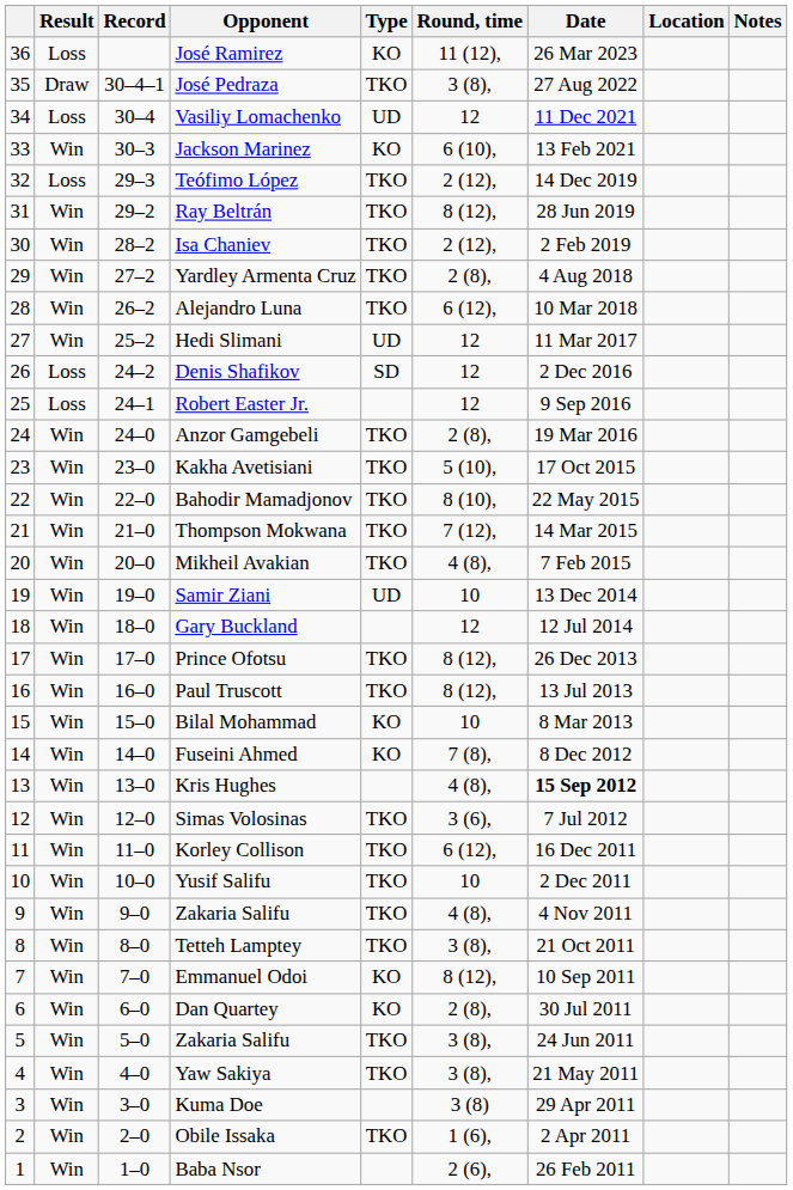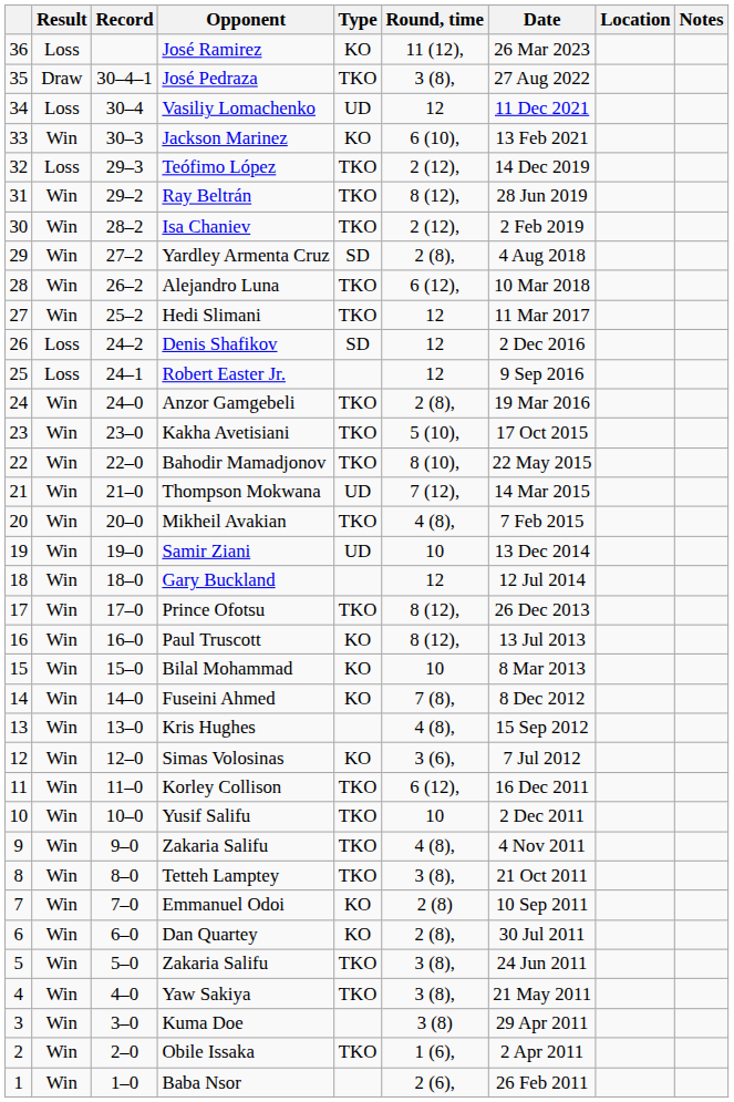 <table class="wikitable" style="text-align:center">
 <tr>
 <th></th>
 <th>Result</th>
 <th>Record</th>
 <th>Opponent</th>
 <th>Type</th>
 <th>Round, time</th>
 <th>Date</th>
 <th>Location</th>
 <th>Notes</th>
 </tr>
 <tr>
 <td>36</td>
 <td>Loss</td>
 <td></td>
 <td style="text-align:left;"><a href='#'>José Ramirez</a></td>
 <td>KO</td>
 <td>11 (12), </td>
 <td>26 Mar 2023</td>
 <td style="text-align:left;"></td>
 <td></td>
 </tr>
 <tr>
 <td>35</td>
 <td>Draw</td>
 <td>30–4–1</td>
 <td style="text-align:left;"><a href='#'>José Pedraza</a></td>
 <td>TKO</td>
 <td>3 (8), </td>
 <td>27 Aug 2022</td>
 <td style="text-align:left;"></td>
 <td></td>
 </tr>
 <tr>
 <td>34</td>
 <td>Loss</td>
 <td>30–4</td>
 <td style="text-align:left;"><a href='#'>Vasiliy Lomachenko</a></td>
 <td>UD</td>
 <td>12</td>
 <td><a href='#'>11 Dec 2021</a></td>
 <td style="text-align:left;"></td>
 <td style="text-align:left;"></td>
 </tr>
 <tr>
 <td>33</td>
 <td>Win</td>
 <td>30–3</td>
 <td style="text-align:left;"><a href='#'>Jackson Marinez</a></td>
 <td>KO</td>
 <td>6 (10), </td>
 <td>13 Feb 2021</td>
 <td style="text-align:left;"></td>
 <td style="text-align:left;"></td>
 </tr>
 <tr>
 <td>32</td>
 <td>Loss</td>
 <td>29–3</td>
 <td style="text-align:left;"><a href='#'>Teófimo López</a></td>
 <td>TKO</td>
 <td>2 (12), </td>
 <td>14 Dec 2019</td>
 <td style="text-align:left;"></td>
 <td style="text-align:left;"></td>
 </tr>
 <tr>
 <td>31</td>
 <td>Win</td>
 <td>29–2</td>
 <td style="text-align:left;"><a href='#'>Ray Beltrán</a></td>
 <td>TKO</td>
 <td>8 (12), </td>
 <td>28 Jun 2019</td>
 <td style="text-align:left;"></td>
 <td style="text-align:left;"></td>
 </tr>
 <tr>
 <td>30</td>
 <td>Win</td>
 <td>28–2</td>
 <td style="text-align:left;"><a href='#'>Isa Chaniev</a></td>
 <td>TKO</td>
 <td>2 (12), </td>
 <td>2 Feb 2019</td>
 <td style="text-align:left;"></td>
 <td style="text-align:left;"></td>
 </tr>
 <tr>
 <td>29</td>
 <td>Win</td>
 <td>27–2</td>
 <td style="text-align:left;">Yardley Armenta Cruz</td>
-<td>TKO</td>
+<td>SD</td>
 <td>2 (8), </td>
 <td>4 Aug 2018</td>
 <td style="text-align:left;"></td>
 <td></td>
 </tr>
 <tr>
 <td>28</td>
 <td>Win</td>
 <td>26–2</td>
 <td style="text-align:left;">Alejandro Luna</td>
 <td>TKO</td>
 <td>6 (12), </td>
 <td>10 Mar 2018</td>
 <td style="text-align:left;"></td>
 <td></td>
 </tr>
 <tr>
 <td>27</td>
 <td>Win</td>
 <td>25–2</td>
 <td style="text-align:left;">Hedi Slimani</td>
-<td>UD</td>
+<td>TKO</td>
 <td>12</td>
 <td>11 Mar 2017</td>
 <td style="text-align:left;"></td>
 <td style="text-align:left;"></td>
 </tr>
 <tr>
 <td>26</td>
 <td>Loss</td>
 <td>24–2</td>
 <td style="text-align:left;"><a href='#'>Denis Shafikov</a></td>
 <td>SD</td>
 <td>12</td>
 <td>2 Dec 2016</td>
 <td style="text-align:left;"></td>
 <td></td>
 </tr>
 <tr>
 <td>25</td>
 <td>Loss</td>
 <td>24–1</td>
 <td style="text-align:left;"><a href='#'>Robert Easter Jr.</a></td>
 <td></td>
 <td>12</td>
 <td>9 Sep 2016</td>
 <td style="text-align:left;"></td>
 <td style="text-align:left;"></td>
 </tr>
 <tr>
 <td>24</td>
 <td>Win</td>
 <td>24–0</td>
 <td style="text-align:left;">Anzor Gamgebeli</td>
 <td>TKO</td>
 <td>2 (8), </td>
 <td>19 Mar 2016</td>
 <td style="text-align:left;"></td>
 <td></td>
 </tr>
 <tr>
 <td>23</td>
 <td>Win</td>
 <td>23–0</td>
 <td style="text-align:left;">Kakha Avetisiani</td>
 <td>TKO</td>
 <td>5 (10), </td>
 <td>17 Oct 2015</td>
 <td style="text-align:left;"></td>
 <td></td>
 </tr>
 <tr>
 <td>22</td>
 <td>Win</td>
 <td>22–0</td>
 <td style="text-align:left;">Bahodir Mamadjonov</td>
 <td>TKO</td>
 <td>8 (10), </td>
 <td>22 May 2015</td>
 <td style="text-align:left;"></td>
 <td style="text-align:left;"></td>
 </tr>
 <tr>
 <td>21</td>
 <td>Win</td>
 <td>21–0</td>
 <td style="text-align:left;">Thompson Mokwana</td>
-<td>TKO</td>
+<td>UD</td>
 <td>7 (12), </td>
 <td>14 Mar 2015</td>
 <td style="text-align:left;"></td>
 <td style="text-align:left;"></td>
 </tr>
 <tr>
 <td>20</td>
 <td>Win</td>
 <td>20–0</td>
 <td style="text-align:left;">Mikheil Avakian</td>
 <td>TKO</td>
 <td>4 (8), </td>
 <td>7 Feb 2015</td>
 <td style="text-align:left;"></td>
 <td></td>
 </tr>
 <tr>
 <td>19</td>
 <td>Win</td>
 <td>19–0</td>
 <td style="text-align:left;"><a href='#'>Samir Ziani</a></td>
 <td>UD</td>
 <td>10</td>
 <td>13 Dec 2014</td>
 <td style="text-align:left;"></td>
 <td></td>
 </tr>
 <tr>
 <td>18</td>
 <td>Win</td>
 <td>18–0</td>
 <td style="text-align:left;"><a href='#'>Gary Buckland</a></td>
 <td></td>
 <td>12</td>
 <td>12 Jul 2014</td>
 <td style="text-align:left;"></td>
 <td style="text-align:left;"></td>
 </tr>
 <tr>
 <td>17</td>
 <td>Win</td>
 <td>17–0</td>
 <td style="text-align:left;">Prince Ofotsu</td>
 <td>TKO</td>
 <td>8 (12), </td>
 <td>26 Dec 2013</td>
 <td style="text-align:left;"></td>
 <td style="text-align:left;"></td>
 </tr>
 <tr>
 <td>16</td>
 <td>Win</td>
 <td>16–0</td>
 <td style="text-align:left;">Paul Truscott</td>
-<td>TKO</td>
+<td>KO</td>
 <td>8 (12), </td>
 <td>13 Jul 2013</td>
 <td style="text-align:left;"></td>
 <td></td>
 </tr>
 <tr>
 <td>15</td>
 <td>Win</td>
 <td>15–0</td>
 <td style="text-align:left;">Bilal Mohammad</td>
 <td>KO</td>
 <td>10</td>
 <td>8 Mar 2013</td>
 <td style="text-align:left;"></td>
 <td style="text-align:left;"></td>
 </tr>
 <tr>
 <td>14</td>
 <td>Win</td>
 <td>14–0</td>
 <td style="text-align:left;">Fuseini Ahmed</td>
 <td>KO</td>
 <td>7 (8), </td>
 <td>8 Dec 2012</td>
 <td style="text-align:left;"></td>
 <td></td>
 </tr>
 <tr>
 <td>13</td>
 <td>Win</td>
 <td>13–0</td>
 <td style="text-align:left;">Kris Hughes</td>
 <td></td>
 <td>4 (8), </td>
-<td><strong>15 Sep 2012</strong></td>
+<td>15 Sep 2012</td>
 <td style="text-align:left;"></td>
 <td></td>
 </tr>
 <tr>
 <td>12</td>
 <td>Win</td>
 <td>12–0</td>
 <td style="text-align:left;">Simas Volosinas</td>
-<td>TKO</td>
+<td>KO</td>
 <td>3 (6), </td>
 <td>7 Jul 2012</td>
 <td style="text-align:left;"></td>
 <td></td>
 </tr>
 <tr>
 <td>11</td>
 <td>Win</td>
 <td>11–0</td>
 <td style="text-align:left;">Korley Collison</td>
 <td>TKO</td>
 <td>6 (12), </td>
 <td>16 Dec 2011</td>
 <td style="text-align:left;"></td>
 <td style="text-align:left;"></td>
 </tr>
 <tr>
 <td>10</td>
 <td>Win</td>
 <td>10–0</td>
 <td style="text-align:left;">Yusif Salifu</td>
 <td>TKO</td>
 <td>10</td>
 <td>2 Dec 2011</td>
 <td style="text-align:left;"></td>
 <td></td>
 </tr>
 <tr>
 <td>9</td>
 <td>Win</td>
 <td>9–0</td>
 <td style="text-align:left;">Zakaria Salifu</td>
 <td>TKO</td>
 <td>4 (8), </td>
 <td>4 Nov 2011</td>
 <td style="text-align:left;"></td>
 <td></td>
 </tr>
 <tr>
 <td>8</td>
 <td>Win</td>
 <td>8–0</td>
 <td style="text-align:left;">Tetteh Lamptey</td>
 <td>TKO</td>
 <td>3 (8), </td>
 <td>21 Oct 2011</td>
 <td style="text-align:left;"></td>
 <td></td>
 </tr>
 <tr>
 <td>7</td>
 <td>Win</td>
 <td>7–0</td>
 <td style="text-align:left;">Emmanuel Odoi</td>
 <td>KO</td>
-<td>8 (12), </td>
+<td>2 (8)</td>
 <td>10 Sep 2011</td>
 <td style="text-align:left;"></td>
 <td></td>
 </tr>
 <tr>
 <td>6</td>
 <td>Win</td>
 <td>6–0</td>
 <td style="text-align:left;">Dan Quartey</td>
 <td>KO</td>
 <td>2 (8), </td>
 <td>30 Jul 2011</td>
 <td style="text-align:left;"></td>
 <td></td>
 </tr>
 <tr>
 <td>5</td>
 <td>Win</td>
 <td>5–0</td>
 <td style="text-align:left;">Zakaria Salifu</td>
 <td>TKO</td>
 <td>3 (8), </td>
 <td>24 Jun 2011</td>
 <td style="text-align:left;"></td>
 <td></td>
 </tr>
 <tr>
 <td>4</td>
 <td>Win</td>
 <td>4–0</td>
 <td style="text-align:left;">Yaw Sakiya</td>
 <td>TKO</td>
 <td>3 (8), </td>
 <td>21 May 2011</td>
 <td style="text-align:left;"></td>
 <td></td>
 </tr>
 <tr>
 <td>3</td>
 <td>Win</td>
 <td>3–0</td>
 <td style="text-align:left;">Kuma Doe</td>
 <td></td>
 <td>3 (8)</td>
 <td>29 Apr 2011</td>
 <td style="text-align:left;"></td>
 <td></td>
 </tr>
 <tr>
 <td>2</td>
 <td>Win</td>
 <td>2–0</td>
 <td style="text-align:left;">Obile Issaka</td>
 <td>TKO</td>
 <td>1 (6), </td>
 <td>2 Apr 2011</td>
 <td style="text-align:left;"></td>
 <td></td>
 </tr>
 <tr>
 <td>1</td>
 <td>Win</td>
 <td>1–0</td>
 <td style="text-align:left;">Baba Nsor</td>
 <td></td>
 <td>2 (6), </td>
 <td>26 Feb 2011</td>
 <td style="text-align:left;"></td>
 <td></td>
 </tr>
 </table>
